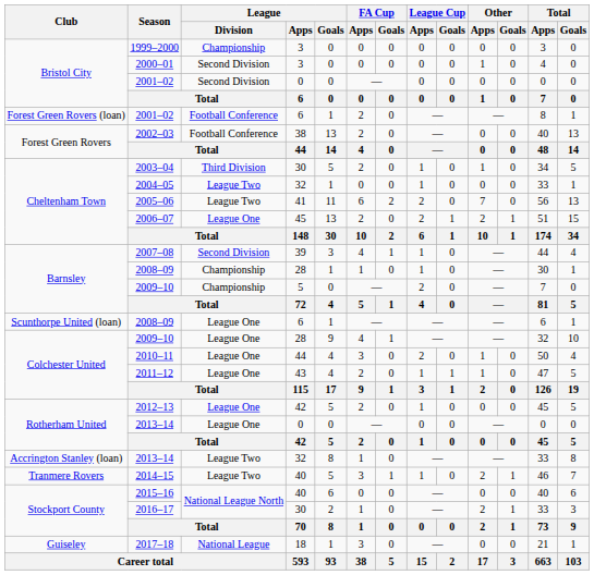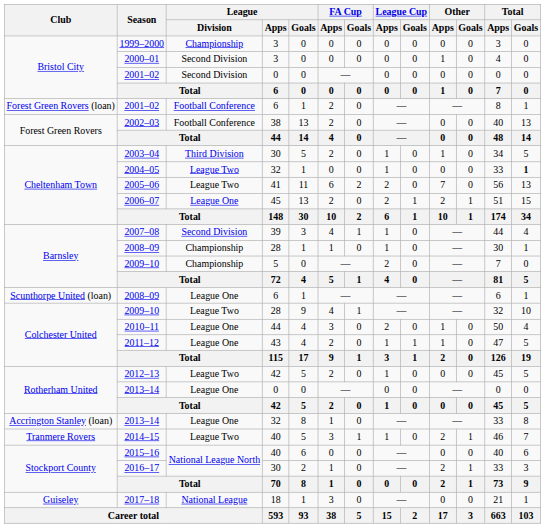 <table class="wikitable" style="text-align: center">
 <tr>
 <th rowspan="2">Club</th>
 <th rowspan="2">Season</th>
 <th colspan="3">League</th>
 <th colspan="2"><a href='#'>FA Cup</a></th>
 <th colspan="2"><a href='#'>League Cup</a></th>
 <th colspan="2">Other</th>
 <th colspan="2">Total</th>
 </tr>
 <tr>
 <th>Division</th>
 <th>Apps</th>
 <th>Goals</th>
 <th>Apps</th>
 <th>Goals</th>
 <th>Apps</th>
 <th>Goals</th>
 <th>Apps</th>
 <th>Goals</th>
 <th>Apps</th>
 <th>Goals</th>
 </tr>
 <tr>
 <td rowspan="4"><a href='#'>Bristol City</a></td>
 <td><a href='#'>1999–2000</a></td>
 <td><a href='#'>Championship</a></td>
 <td>3</td>
 <td>0</td>
 <td>0</td>
 <td>0</td>
 <td>0</td>
 <td>0</td>
 <td>0</td>
 <td>0</td>
 <td>3</td>
 <td>0</td>
 </tr>
 <tr>
 <td><a href='#'>2000–01</a></td>
 <td>Second Division</td>
 <td>3</td>
 <td>0</td>
 <td>0</td>
 <td>0</td>
 <td>0</td>
 <td>0</td>
 <td>1</td>
 <td>0</td>
 <td>4</td>
 <td>0</td>
 </tr>
 <tr>
 <td><a href='#'>2001–02</a></td>
 <td>Second Division</td>
 <td>0</td>
 <td>0</td>
 <td colspan="2">—</td>
 <td>0</td>
 <td>0</td>
 <td>0</td>
 <td>0</td>
 <td>0</td>
 <td>0</td>
 </tr>
 <tr>
 <th colspan="2">Total</th>
 <th>6</th>
 <th>0</th>
 <th>0</th>
 <th>0</th>
 <th>0</th>
 <th>0</th>
 <th>1</th>
 <th>0</th>
 <th>7</th>
 <th>0</th>
 </tr>
 <tr>
 <td><a href='#'>Forest Green Rovers</a> (loan)</td>
 <td><a href='#'>2001–02</a></td>
 <td><a href='#'>Football Conference</a></td>
 <td>6</td>
 <td>1</td>
 <td>2</td>
 <td>0</td>
 <td colspan="2">—</td>
 <td colspan="2">—</td>
 <td>8</td>
 <td>1</td>
 </tr>
 <tr>
 <td rowspan="2">Forest Green Rovers</td>
 <td><a href='#'>2002–03</a></td>
 <td>Football Conference</td>
 <td>38</td>
 <td>13</td>
 <td>2</td>
 <td>0</td>
 <td colspan="2">—</td>
 <td>0</td>
 <td>0</td>
 <td>40</td>
 <td>13</td>
 </tr>
 <tr>
 <th colspan="2">Total</th>
 <th>44</th>
 <th>14</th>
 <th>4</th>
 <th>0</th>
 <th colspan="2">—</th>
 <th>0</th>
 <th>0</th>
 <th>48</th>
 <th>14</th>
 </tr>
 <tr>
 <td rowspan="5"><a href='#'>Cheltenham Town</a></td>
 <td><a href='#'>2003–04</a></td>
 <td><a href='#'>Third Division</a></td>
 <td>30</td>
 <td>5</td>
 <td>2</td>
 <td>0</td>
 <td>1</td>
 <td>0</td>
 <td>1</td>
 <td>0</td>
 <td>34</td>
 <td>5</td>
 </tr>
 <tr>
 <td><a href='#'>2004–05</a></td>
 <td><a href='#'>League Two</a></td>
 <td>32</td>
 <td>1</td>
 <td>0</td>
 <td>0</td>
 <td>1</td>
 <td>0</td>
 <td>0</td>
 <td>0</td>
 <td>33</td>
-<td>1</td>
+<td><strong>1</strong></td>
 </tr>
 <tr>
 <td><a href='#'>2005–06</a></td>
 <td>League Two</td>
 <td>41</td>
 <td>11</td>
 <td>6</td>
 <td>2</td>
 <td>2</td>
 <td>0</td>
 <td>7</td>
 <td>0</td>
 <td>56</td>
 <td>13</td>
 </tr>
 <tr>
 <td><a href='#'>2006–07</a></td>
 <td><a href='#'>League One</a></td>
 <td>45</td>
 <td>13</td>
 <td>2</td>
 <td>0</td>
 <td>2</td>
 <td>1</td>
 <td>2</td>
 <td>1</td>
 <td>51</td>
 <td>15</td>
 </tr>
 <tr>
 <th colspan="2">Total</th>
 <th>148</th>
 <th>30</th>
 <th>10</th>
 <th>2</th>
 <th>6</th>
 <th>1</th>
 <th>10</th>
 <th>1</th>
 <th>174</th>
 <th>34</th>
 </tr>
 <tr>
 <td rowspan="4"><a href='#'>Barnsley</a></td>
 <td><a href='#'>2007–08</a></td>
 <td><a href='#'>Second Division</a></td>
 <td>39</td>
 <td>3</td>
 <td>4</td>
 <td>1</td>
 <td>1</td>
 <td>0</td>
 <td colspan="2">—</td>
 <td>44</td>
 <td>4</td>
 </tr>
 <tr>
 <td><a href='#'>2008–09</a></td>
 <td>Championship</td>
 <td>28</td>
 <td>1</td>
 <td>1</td>
 <td>0</td>
 <td>1</td>
 <td>0</td>
 <td colspan="2">—</td>
 <td>30</td>
 <td>1</td>
 </tr>
 <tr>
 <td><a href='#'>2009–10</a></td>
 <td>Championship</td>
 <td>5</td>
 <td>0</td>
 <td colspan="2">—</td>
 <td>2</td>
 <td>0</td>
 <td colspan="2">—</td>
 <td>7</td>
 <td>0</td>
 </tr>
 <tr>
 <th colspan="2">Total</th>
 <th>72</th>
 <th>4</th>
 <th>5</th>
 <th>1</th>
 <th>4</th>
 <th>0</th>
 <th colspan="2">—</th>
 <th>81</th>
 <th>5</th>
 </tr>
 <tr>
 <td><a href='#'>Scunthorpe United</a> (loan)</td>
 <td><a href='#'>2008–09</a></td>
 <td>League One</td>
 <td>6</td>
 <td>1</td>
 <td colspan="2">—</td>
 <td colspan="2">—</td>
 <td colspan="2">—</td>
 <td>6</td>
 <td>1</td>
 </tr>
 <tr>
 <td rowspan="4"><a href='#'>Colchester United</a></td>
 <td><a href='#'>2009–10</a></td>
-<td>League One</td>
+<td>League Two</td>
 <td>28</td>
 <td>9</td>
 <td>4</td>
 <td>1</td>
 <td colspan="2">—</td>
 <td colspan="2">—</td>
 <td>32</td>
 <td>10</td>
 </tr>
 <tr>
 <td><a href='#'>2010–11</a></td>
 <td>League One</td>
 <td>44</td>
 <td>4</td>
 <td>3</td>
 <td>0</td>
 <td>2</td>
 <td>0</td>
 <td>1</td>
 <td>0</td>
 <td>50</td>
 <td>4</td>
 </tr>
 <tr>
 <td><a href='#'>2011–12</a></td>
 <td>League One</td>
 <td>43</td>
 <td>4</td>
 <td>2</td>
 <td>0</td>
 <td>1</td>
 <td>1</td>
 <td>1</td>
 <td>0</td>
 <td>47</td>
 <td>5</td>
 </tr>
 <tr>
 <th colspan="2">Total</th>
 <th>115</th>
 <th>17</th>
 <th>9</th>
 <th>1</th>
 <th>3</th>
 <th>1</th>
 <th>2</th>
 <th>0</th>
 <th>126</th>
 <th>19</th>
 </tr>
 <tr>
 <td rowspan="3"><a href='#'>Rotherham United</a></td>
 <td><a href='#'>2012–13</a></td>
-<td><a href='#'>League One</a></td>
+<td>League Two</td>
 <td>42</td>
 <td>5</td>
 <td>2</td>
 <td>0</td>
 <td>1</td>
 <td>0</td>
 <td>0</td>
 <td>0</td>
 <td>45</td>
 <td>5</td>
 </tr>
 <tr>
 <td><a href='#'>2013–14</a></td>
 <td>League One</td>
 <td>0</td>
 <td>0</td>
 <td colspan="2">—</td>
 <td>0</td>
 <td>0</td>
 <td colspan="2">—</td>
 <td>0</td>
 <td>0</td>
 </tr>
 <tr>
 <th colspan="2">Total</th>
 <th>42</th>
 <th>5</th>
 <th>2</th>
 <th>0</th>
 <th>1</th>
 <th>0</th>
 <th>0</th>
 <th>0</th>
 <th>45</th>
 <th>5</th>
 </tr>
 <tr>
 <td><a href='#'>Accrington Stanley</a> (loan)</td>
 <td><a href='#'>2013–14</a></td>
-<td>League Two</td>
+<td>League One</td>
 <td>32</td>
 <td>8</td>
 <td>1</td>
 <td>0</td>
 <td colspan="2">—</td>
 <td colspan="2">—</td>
 <td>33</td>
 <td>8</td>
 </tr>
 <tr>
 <td><a href='#'>Tranmere Rovers</a></td>
 <td><a href='#'>2014–15</a></td>
 <td>League Two</td>
 <td>40</td>
 <td>5</td>
 <td>3</td>
 <td>1</td>
 <td>1</td>
 <td>0</td>
 <td>2</td>
 <td>1</td>
 <td>46</td>
 <td>7</td>
 </tr>
 <tr>
 <td rowspan="3"><a href='#'>Stockport County</a></td>
 <td><a href='#'>2015–16</a></td>
 <td rowspan="2"><a href='#'>National League North</a></td>
 <td>40</td>
 <td>6</td>
 <td>0</td>
 <td>0</td>
 <td colspan="2">—</td>
 <td>0</td>
 <td>0</td>
 <td>40</td>
 <td>6</td>
 </tr>
 <tr>
 <td><a href='#'>2016–17</a></td>
 <td>30</td>
 <td>2</td>
 <td>1</td>
 <td>0</td>
 <td colspan="2">—</td>
 <td>2</td>
 <td>1</td>
 <td>33</td>
 <td>3</td>
 </tr>
 <tr>
 <th colspan="2">Total</th>
 <th>70</th>
 <th>8</th>
 <th>1</th>
 <th>0</th>
 <th>0</th>
 <th>0</th>
 <th>2</th>
 <th>1</th>
 <th>73</th>
 <th>9</th>
 </tr>
 <tr>
 <td><a href='#'>Guiseley</a></td>
 <td><a href='#'>2017–18</a></td>
 <td><a href='#'>National League</a></td>
 <td>18</td>
 <td>1</td>
 <td>3</td>
 <td>0</td>
 <td colspan="2">—</td>
 <td>0</td>
 <td>0</td>
 <td>21</td>
 <td>1</td>
 </tr>
 <tr>
 <th colspan="3">Career total</th>
 <th>593</th>
 <th>93</th>
 <th>38</th>
 <th>5</th>
 <th>15</th>
 <th>2</th>
 <th>17</th>
 <th>3</th>
 <th>663</th>
 <th>103</th>
 </tr>
 </table>
